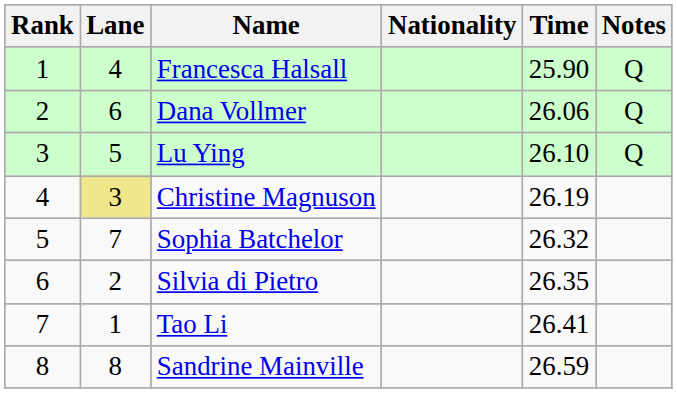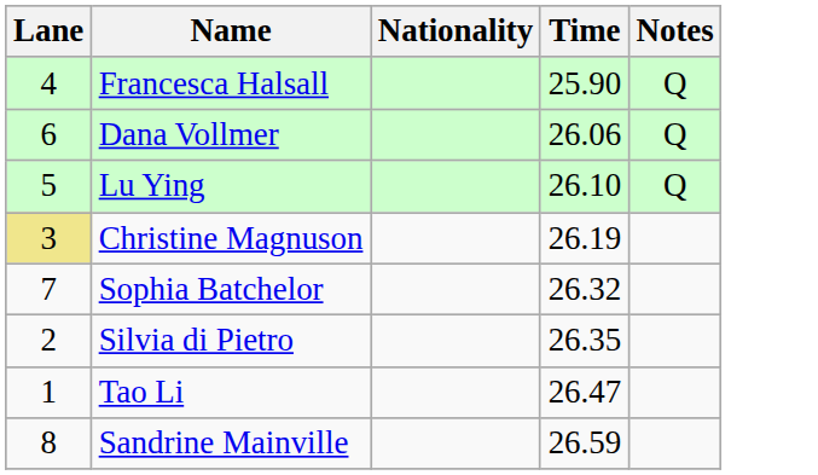 <table class="wikitable sortable" style="text-align:center">
 <tr>
-<th>Rank</th>
 <th>Lane</th>
 <th>Name</th>
 <th>Nationality</th>
 <th>Time</th>
 <th>Notes</th>
 </tr>
 <tr bgcolor=ccffcc>
-<td>1</td>
 <td>4</td>
 <td align=left><a href='#'>Francesca Halsall</a></td>
 <td align=left></td>
 <td>25.90</td>
 <td>Q</td>
 </tr>
 <tr bgcolor=ccffcc>
-<td>2</td>
 <td>6</td>
 <td align=left><a href='#'>Dana Vollmer</a></td>
 <td align=left></td>
 <td>26.06</td>
 <td>Q</td>
 </tr>
 <tr bgcolor=ccffcc>
-<td>3</td>
 <td>5</td>
 <td align=left><a href='#'>Lu Ying</a></td>
 <td align=left></td>
 <td>26.10</td>
 <td>Q</td>
 </tr>
 <tr>
-<td>4</td>
 <td style="background: khaki;">3</td>
 <td align=left><a href='#'>Christine Magnuson</a></td>
 <td align=left></td>
 <td>26.19</td>
 <td></td>
 </tr>
 <tr>
-<td>5</td>
 <td>7</td>
 <td align=left><a href='#'>Sophia Batchelor</a></td>
 <td align=left></td>
 <td>26.32</td>
 <td></td>
 </tr>
 <tr>
-<td>6</td>
 <td>2</td>
 <td align=left><a href='#'>Silvia di Pietro</a></td>
 <td align=left></td>
 <td>26.35</td>
 <td></td>
 </tr>
 <tr>
-<td>7</td>
 <td>1</td>
 <td align=left><a href='#'>Tao Li</a></td>
 <td align=left></td>
-<td>26.41</td>
+<td>26.47</td>
 <td></td>
 </tr>
 <tr>
-<td>8</td>
 <td>8</td>
 <td align=left><a href='#'>Sandrine Mainville</a></td>
 <td align=left></td>
 <td>26.59</td>
 <td></td>
 </tr>
 </table>
